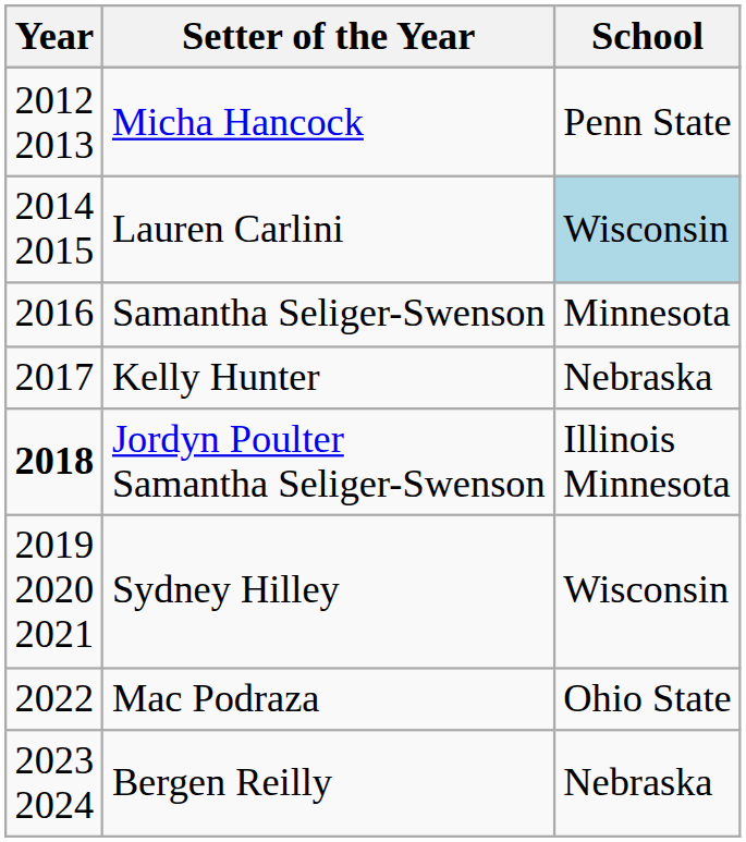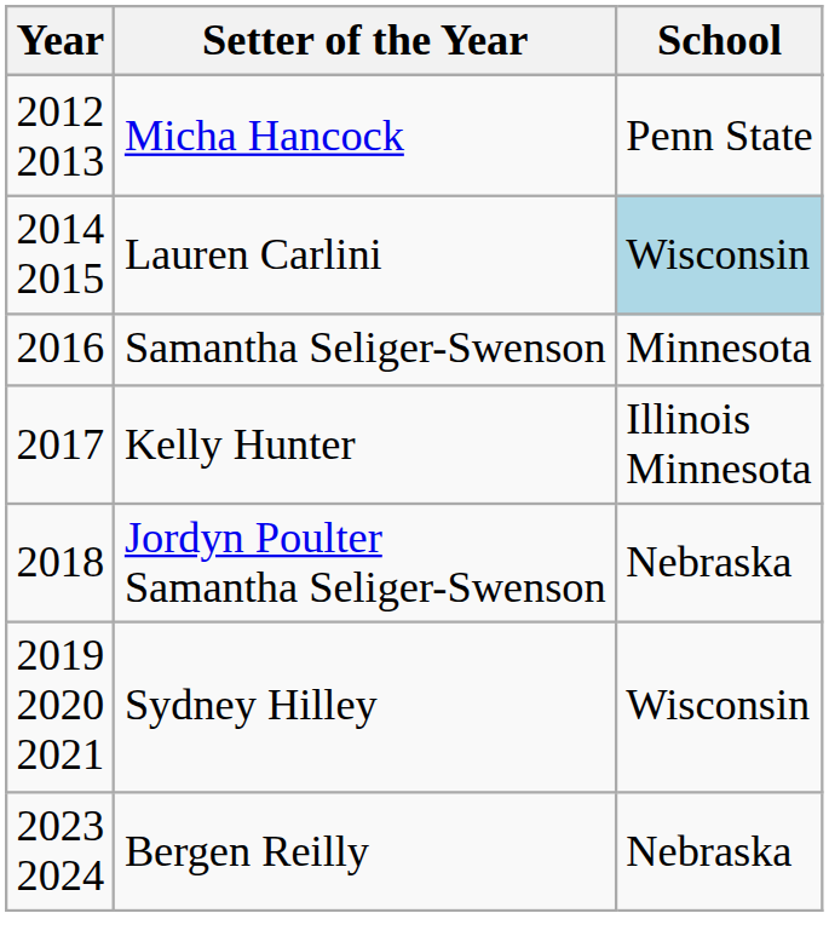 <table class="wikitable">
 <tr>
 <th>Year</th>
 <th>Setter of the Year</th>
 <th>School</th>
 </tr>
 <tr>
 </tr>
 <tr>
 <td>2012<br>2013</td>
 <td><a href='#'>Micha Hancock</a></td>
 <td>Penn State</td>
 </tr>
 <tr>
 <td>2014<br>2015</td>
 <td>Lauren Carlini</td>
 <td style="background: lightblue;">Wisconsin</td>
 </tr>
 <tr>
 <td>2016</td>
 <td>Samantha Seliger-Swenson</td>
 <td>Minnesota</td>
 </tr>
 <tr>
 <td>2017</td>
 <td>Kelly Hunter</td>
-<td>Nebraska</td>
+<td>Illinois<br>Minnesota</td>
 </tr>
 <tr>
-<td><strong>2018</strong></td>
+<td>2018</td>
 <td><a href='#'>Jordyn Poulter</a> <br>Samantha Seliger-Swenson</td>
-<td>Illinois<br>Minnesota</td>
+<td>Nebraska</td>
 </tr>
 <tr>
 <td>2019<br>2020<br>2021</td>
 <td>Sydney Hilley</td>
 <td>Wisconsin</td>
 </tr>
 <tr>
-<td>2022</td>
-<td>Mac Podraza</td>
-<td>Ohio State</td>
-</tr>
-<tr>
 <td>2023<br>2024</td>
 <td>Bergen Reilly</td>
 <td>Nebraska</td>
 </tr>
 </table>
